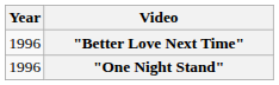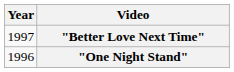 <table class="wikitable plainrowheaders">
 <tr>
 <th>Year</th>
 <th style="width:14em;">Video</th>
 </tr>
 <tr>
-<td>1996</td>
+<td>1997</td>
 <th scope="row">"Better Love Next Time"</th>
 </tr>
 <tr>
 <td>1996</td>
 <th scope="row">"One Night Stand"</th>
 </tr>
 </table>
